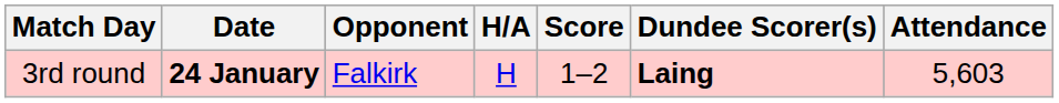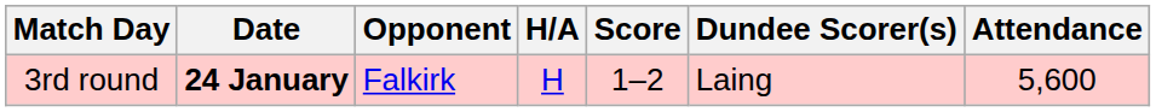 <table class="wikitable" style="text-align:center">
 <tr>
 <th>Match Day</th>
 <th>Date</th>
 <th>Opponent</th>
 <th>H/A</th>
 <th>Score</th>
 <th>Dundee Scorer(s)</th>
 <th>Attendance</th>
 </tr>
 <tr bgcolor="#FFCCCC">
 <td>3rd round</td>
 <td align="left"><strong>24 January</strong></td>
 <td align="left"><a href='#'>Falkirk</a></td>
 <td><a href='#'>H</a></td>
 <td>1–2</td>
-<td align="left"><strong>Laing</strong></td>
-<td>5,603</td>
+<td align="left">Laing</td>
+<td>5,600</td>
 </tr>
 </table>
